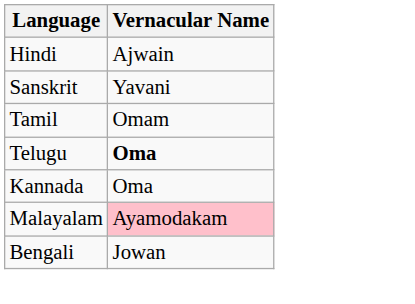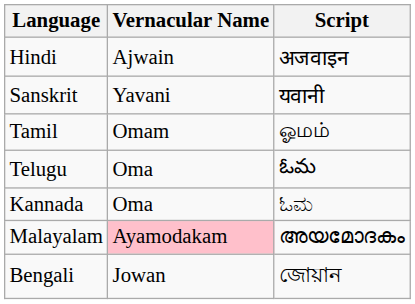 <table class="wikitable">
 <tr>
 <th>Language</th>
 <th>Vernacular Name</th>
+<th>Script</th>
 </tr>
 <tr>
 <td>Hindi</td>
 <td>Ajwain</td>
+<td>अजवाइन</td>
 </tr>
 <tr>
 <td>Sanskrit</td>
 <td>Yavani</td>
+<td>यवानी</td>
 </tr>
 <tr>
 <td>Tamil</td>
 <td>Omam</td>
+<td>ஓமம்</td>
 </tr>
 <tr>
 <td>Telugu</td>
-<td><strong>Oma</strong></td>
+<td>Oma</td>
+<td>ఓమ</td>
 </tr>
 <tr>
 <td>Kannada</td>
 <td>Oma</td>
+<td>ಓಮ</td>
 </tr>
 <tr>
 <td>Malayalam</td>
 <td style="background: pink;">Ayamodakam</td>
+<td>അയമോദകം</td>
 </tr>
 <tr>
 <td>Bengali</td>
 <td>Jowan</td>
+<td>জোয়ান</td>
 </tr>
 </table>
